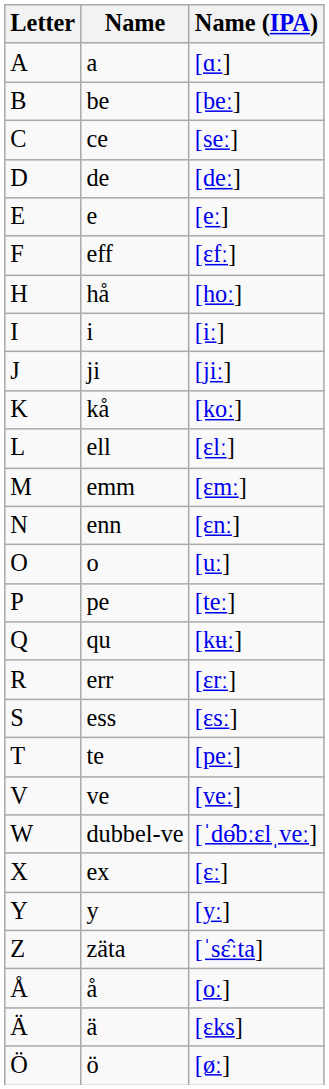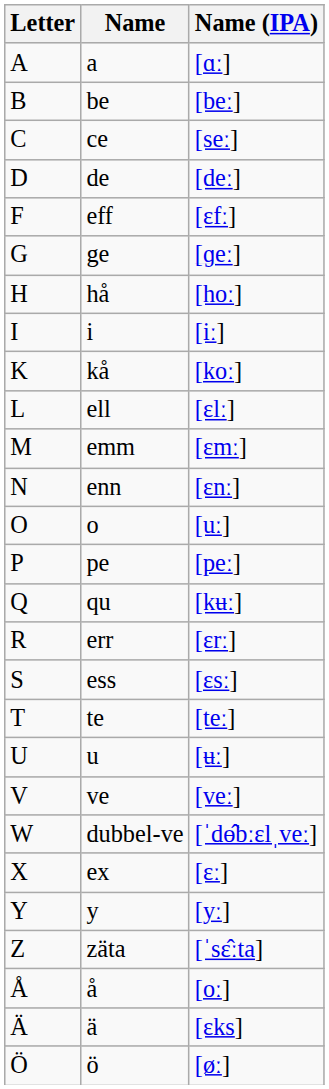 <table class="wikitable">
 <tr>
 <th>Letter</th>
 <th>Name</th>
 <th>Name (<a href='#'>IPA</a>)</th>
 </tr>
 <tr>
 <td>A</td>
 <td>a</td>
 <td><a href='#'>[ɑː</a>]</td>
 </tr>
 <tr>
 <td>B</td>
 <td>be</td>
 <td><a href='#'>[beː</a>]</td>
 </tr>
 <tr>
 <td>C</td>
 <td>ce</td>
 <td><a href='#'>[seː</a>]</td>
 </tr>
 <tr>
 <td>D</td>
 <td>de</td>
 <td><a href='#'>[deː</a>]</td>
 </tr>
 <tr>
-<td>E</td>
-<td>e</td>
-<td><a href='#'>[eː</a>]</td>
-</tr>
-<tr>
 <td>F</td>
 <td>eff</td>
 <td><a href='#'>[ɛfː</a>]</td>
+</tr>
+<tr>
+<td>G</td>
+<td>ge</td>
+<td><a href='#'>[ɡeː</a>]</td>
 </tr>
 <tr>
 <td>H</td>
 <td>hå</td>
 <td><a href='#'>[hoː</a>]</td>
 </tr>
 <tr>
 <td>I</td>
 <td>i</td>
 <td><a href='#'>[iː</a>]</td>
-</tr>
-<tr>
-<td>J</td>
-<td>ji</td>
-<td><a href='#'>[jiː</a>]</td>
 </tr>
 <tr>
 <td>K</td>
 <td>kå</td>
 <td><a href='#'>[koː</a>]</td>
 </tr>
 <tr>
 <td>L</td>
 <td>ell</td>
 <td><a href='#'>[ɛlː</a>]</td>
 </tr>
 <tr>
 <td>M</td>
 <td>emm</td>
 <td><a href='#'>[ɛmː</a>]</td>
 </tr>
 <tr>
 <td>N</td>
 <td>enn</td>
 <td><a href='#'>[ɛnː</a>]</td>
 </tr>
 <tr>
 <td>O</td>
 <td>o</td>
 <td><a href='#'>[uː</a>]</td>
 </tr>
 <tr>
 <td>P</td>
 <td>pe</td>
-<td><a href='#'>[teː</a>]</td>
+<td><a href='#'>[peː</a>]</td>
 </tr>
 <tr>
 <td>Q</td>
 <td>qu</td>
 <td><a href='#'>[kʉː</a>]</td>
 </tr>
 <tr>
 <td>R</td>
 <td>err</td>
 <td><a href='#'>[ɛrː</a>]</td>
 </tr>
 <tr>
 <td>S</td>
 <td>ess</td>
 <td><a href='#'>[ɛsː</a>]</td>
 </tr>
 <tr>
 <td>T</td>
 <td>te</td>
-<td><a href='#'>[peː</a>]</td>
+<td><a href='#'>[teː</a>]</td>
+</tr>
+<tr>
+<td>U</td>
+<td>u</td>
+<td><a href='#'>[ʉː</a>]</td>
 </tr>
 <tr>
 <td>V</td>
 <td>ve</td>
 <td><a href='#'>[veː</a>]</td>
 </tr>
 <tr>
 <td>W</td>
 <td>dubbel-ve</td>
 <td><a href='#'>[ˈdɵ̂bːɛlˌveː</a>]</td>
 </tr>
 <tr>
 <td>X</td>
 <td>ex</td>
 <td><a href='#'>[ɛː</a>]</td>
 </tr>
 <tr>
 <td>Y</td>
 <td>y</td>
 <td><a href='#'>[yː</a>]</td>
 </tr>
 <tr>
 <td>Z</td>
 <td>zäta</td>
 <td><a href='#'>[ˈsɛ̂ːta</a>]</td>
 </tr>
 <tr>
 <td>Å</td>
 <td>å</td>
 <td><a href='#'>[oː</a>]</td>
 </tr>
 <tr>
 <td>Ä</td>
 <td>ä</td>
 <td><a href='#'>[ɛks</a>]</td>
 </tr>
 <tr>
 <td>Ö</td>
 <td>ö</td>
 <td><a href='#'>[øː</a>]</td>
 </tr>
 </table>
